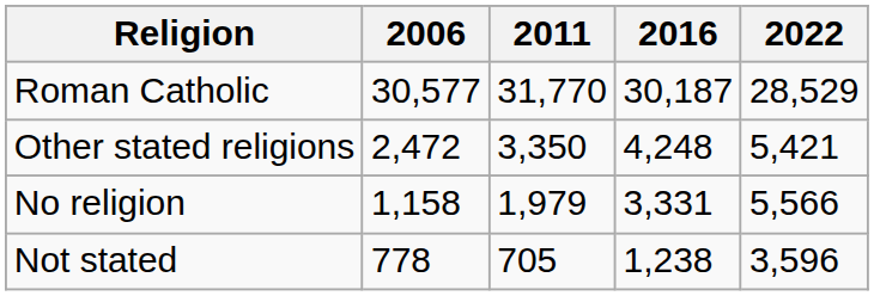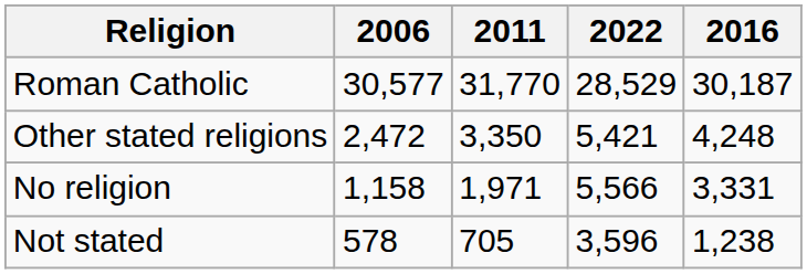 <table class="wikitable sortable">
 <tr>
 <th>Religion</th>
 <th data-sort-type="number">2006</th>
 <th data-sort-type="number">2011</th>
+<th data-sort-type="number">2022</th>
 <th data-sort-type="number">2016</th>
-<th data-sort-type="number">2022</th>
 </tr>
 <tr>
 <td>Roman Catholic</td>
 <td>30,577</td>
 <td>31,770</td>
+<td>28,529</td>
 <td>30,187</td>
-<td>28,529</td>
 </tr>
 <tr>
 <td>Other stated religions</td>
 <td>2,472</td>
 <td>3,350</td>
+<td>5,421</td>
 <td>4,248</td>
-<td>5,421</td>
 </tr>
 <tr>
 <td>No religion</td>
 <td>1,158</td>
-<td>1,979</td>
+<td>1,971</td>
+<td>5,566</td>
 <td>3,331</td>
-<td>5,566</td>
 </tr>
 <tr>
 <td>Not stated</td>
-<td>778</td>
+<td>578</td>
 <td>705</td>
+<td>3,596</td>
 <td>1,238</td>
-<td>3,596</td>
 </tr>
 </table>
